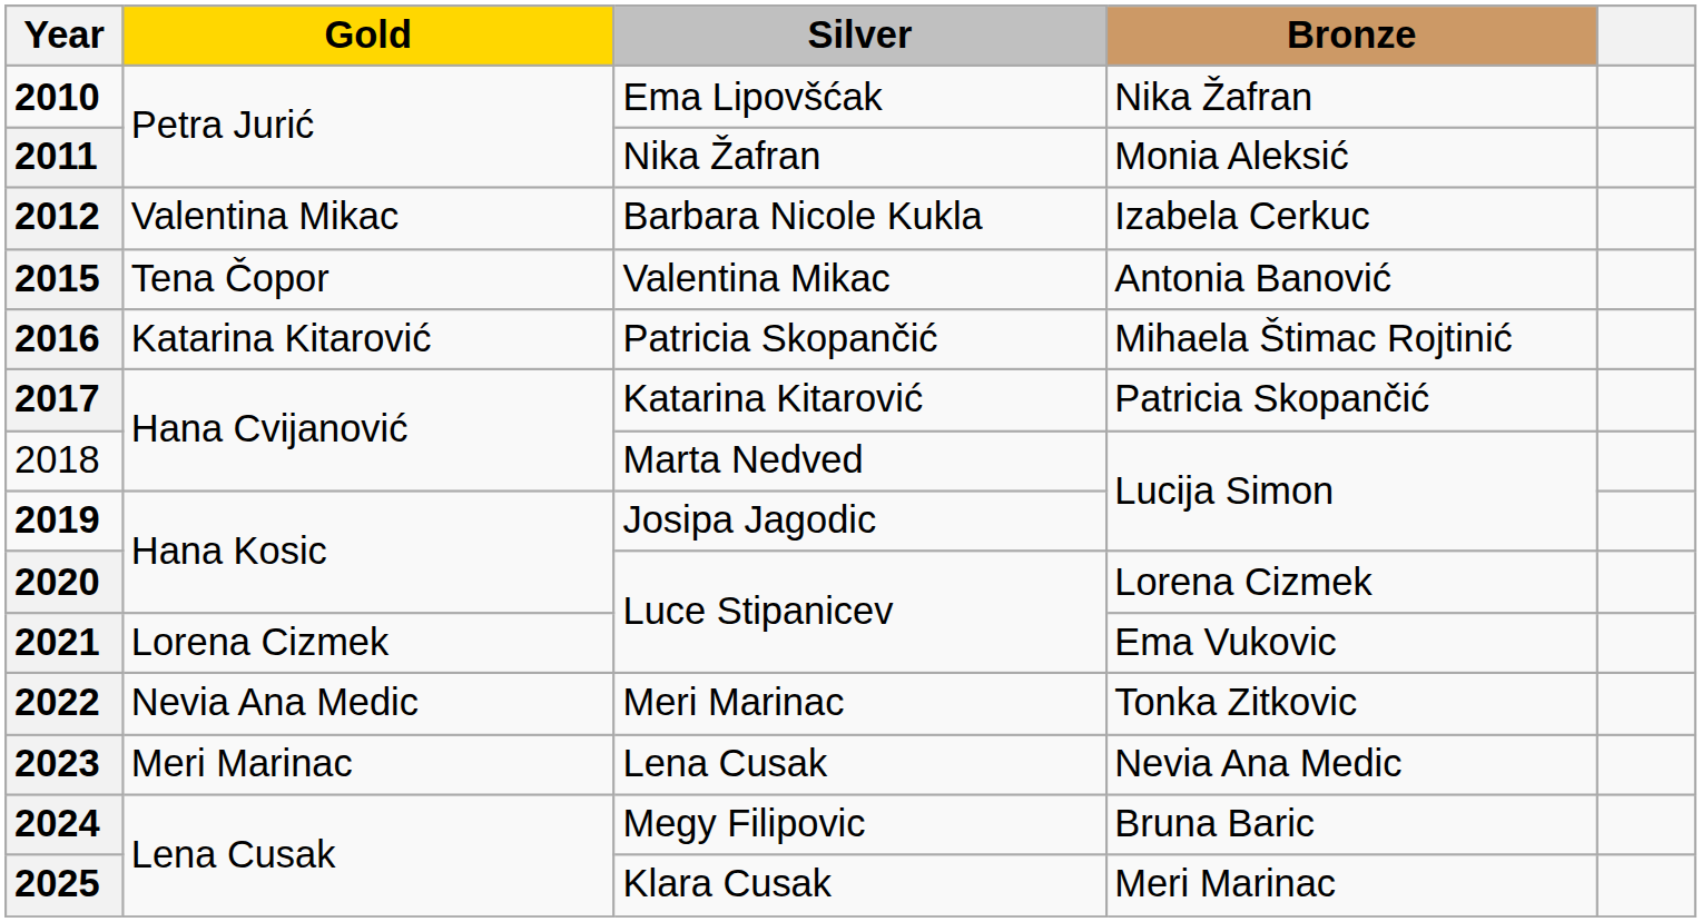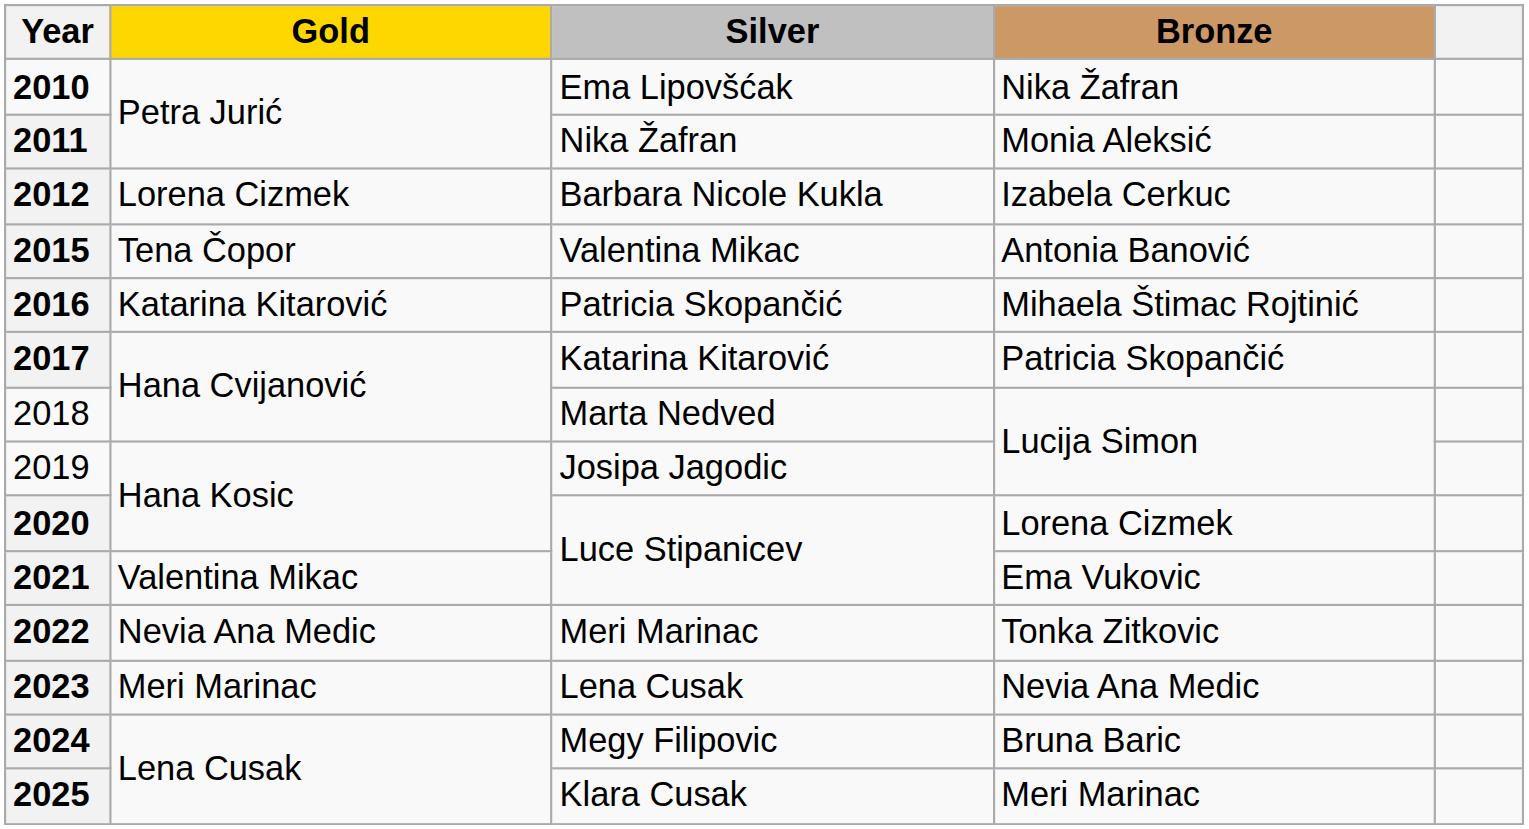 <table class="wikitable unsortable" style="text-align:left; width:80%">
 <tr>
 <th scope="col" style="text-align:center; width:5%">Year</th>
 <th scope="col" style="text-align:center; width:25%; background:gold">Gold</th>
 <th scope="col" style="text-align:center; width:25%; background:silver">Silver</th>
 <th scope="col" style="text-align:center; width:25%; background:#c96">Bronze</th>
 <th scope="col" style="text-align:center; width:5%"></th>
 </tr>
 <tr>
 <td><strong>2010</strong></td>
 <td rowspan="2">Petra Jurić</td>
 <td>Ema Lipovšćak</td>
 <td>Nika Žafran</td>
 <td></td>
 </tr>
 <tr>
 <th scope="row" style="text-align:left">2011</th>
 <td>Nika Žafran</td>
 <td>Monia Aleksić</td>
 <td></td>
 </tr>
 <tr>
 <th scope="row" style="text-align:left">2012</th>
-<td>Valentina Mikac</td>
+<td>Lorena Cizmek</td>
 <td>Barbara Nicole Kukla</td>
 <td>Izabela Cerkuc</td>
 <td></td>
 </tr>
 <tr>
 <th scope="row" style="text-align:left">2015</th>
 <td>Tena Čopor</td>
 <td>Valentina Mikac</td>
 <td>Antonia Banović</td>
 <td></td>
 </tr>
 <tr>
 <th scope="row" style="text-align:left">2016</th>
 <td>Katarina Kitarović</td>
 <td>Patricia Skopančić</td>
 <td>Mihaela Štimac Rojtinić</td>
 <td></td>
 </tr>
 <tr>
 <th scope="row" style="text-align:left">2017</th>
 <td rowspan="2">Hana Cvijanović</td>
 <td>Katarina Kitarović</td>
 <td>Patricia Skopančić</td>
 <td></td>
 </tr>
 <tr>
 <td>2018</td>
 <td>Marta Nedved</td>
 <td rowspan="2">Lucija Simon</td>
 <td></td>
 </tr>
 <tr>
-<td><strong>2019</strong></td>
+<td>2019</td>
 <td rowspan="2">Hana Kosic</td>
 <td>Josipa Jagodic</td>
 <td></td>
 </tr>
 <tr>
 <th scope="row" style="text-align:left">2020</th>
 <td rowspan="2">Luce Stipanicev</td>
 <td>Lorena Cizmek</td>
 <td></td>
 </tr>
 <tr>
 <th scope="row" style="text-align:left">2021</th>
-<td>Lorena Cizmek</td>
+<td>Valentina Mikac</td>
 <td>Ema Vukovic</td>
 <td></td>
 </tr>
 <tr>
 <th scope="row" style="text-align:left">2022</th>
 <td>Nevia Ana Medic</td>
 <td>Meri Marinac</td>
 <td>Tonka Zitkovic</td>
 <td></td>
 </tr>
 <tr>
 <th scope="row" style="text-align:left">2023</th>
 <td>Meri Marinac</td>
 <td>Lena Cusak</td>
 <td>Nevia Ana Medic</td>
 <td></td>
 </tr>
 <tr>
 <th scope="row" style="text-align:left">2024</th>
 <td rowspan="2">Lena Cusak</td>
 <td>Megy Filipovic</td>
 <td>Bruna Baric</td>
 <td></td>
 </tr>
 <tr>
 <th scope="row" style="text-align:left">2025</th>
 <td>Klara Cusak</td>
 <td>Meri Marinac</td>
 <td></td>
 </tr>
 </table>
